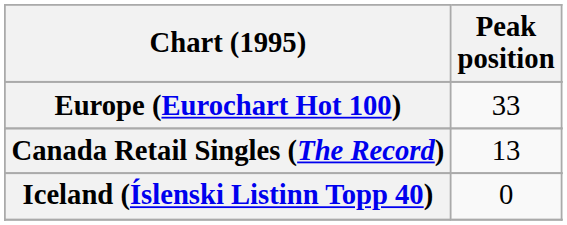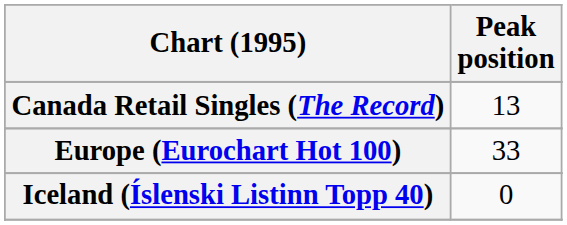 <table class="wikitable sortable plainrowheaders" style="text-align:center">
 <tr>
 <th>Chart (1995)</th>
 <th>Peak<br>position</th>
 </tr>
 <tr>
 </tr>
 <tr>
 </tr>
 <tr>
-<th scope="row">Europe (<a href='#'>Eurochart Hot 100</a>)</th>
-<td>33</td>
+<th scope="row">Canada Retail Singles (<em><a href='#'>The Record</a></em>)</th>
+<td>13</td>
 </tr>
 <tr>
 </tr>
 <tr>
-<th scope="row">Canada Retail Singles (<em><a href='#'>The Record</a></em>)</th>
-<td>13</td>
+<th scope="row">Europe (<a href='#'>Eurochart Hot 100</a>)</th>
+<td>33</td>
 </tr>
 <tr>
 </tr>
 <tr>
 </tr>
 <tr>
 <th scope="row">Iceland (<a href='#'>Íslenski Listinn Topp 40</a>)</th>
 <td>0</td>
 </tr>
 <tr>
 </tr>
 <tr>
 </tr>
 <tr>
 </tr>
 <tr>
 </tr>
 <tr>
 </tr>
 <tr>
 </tr>
 <tr>
 </tr>
 <tr>
 </tr>
 <tr>
 </tr>
 </table>
